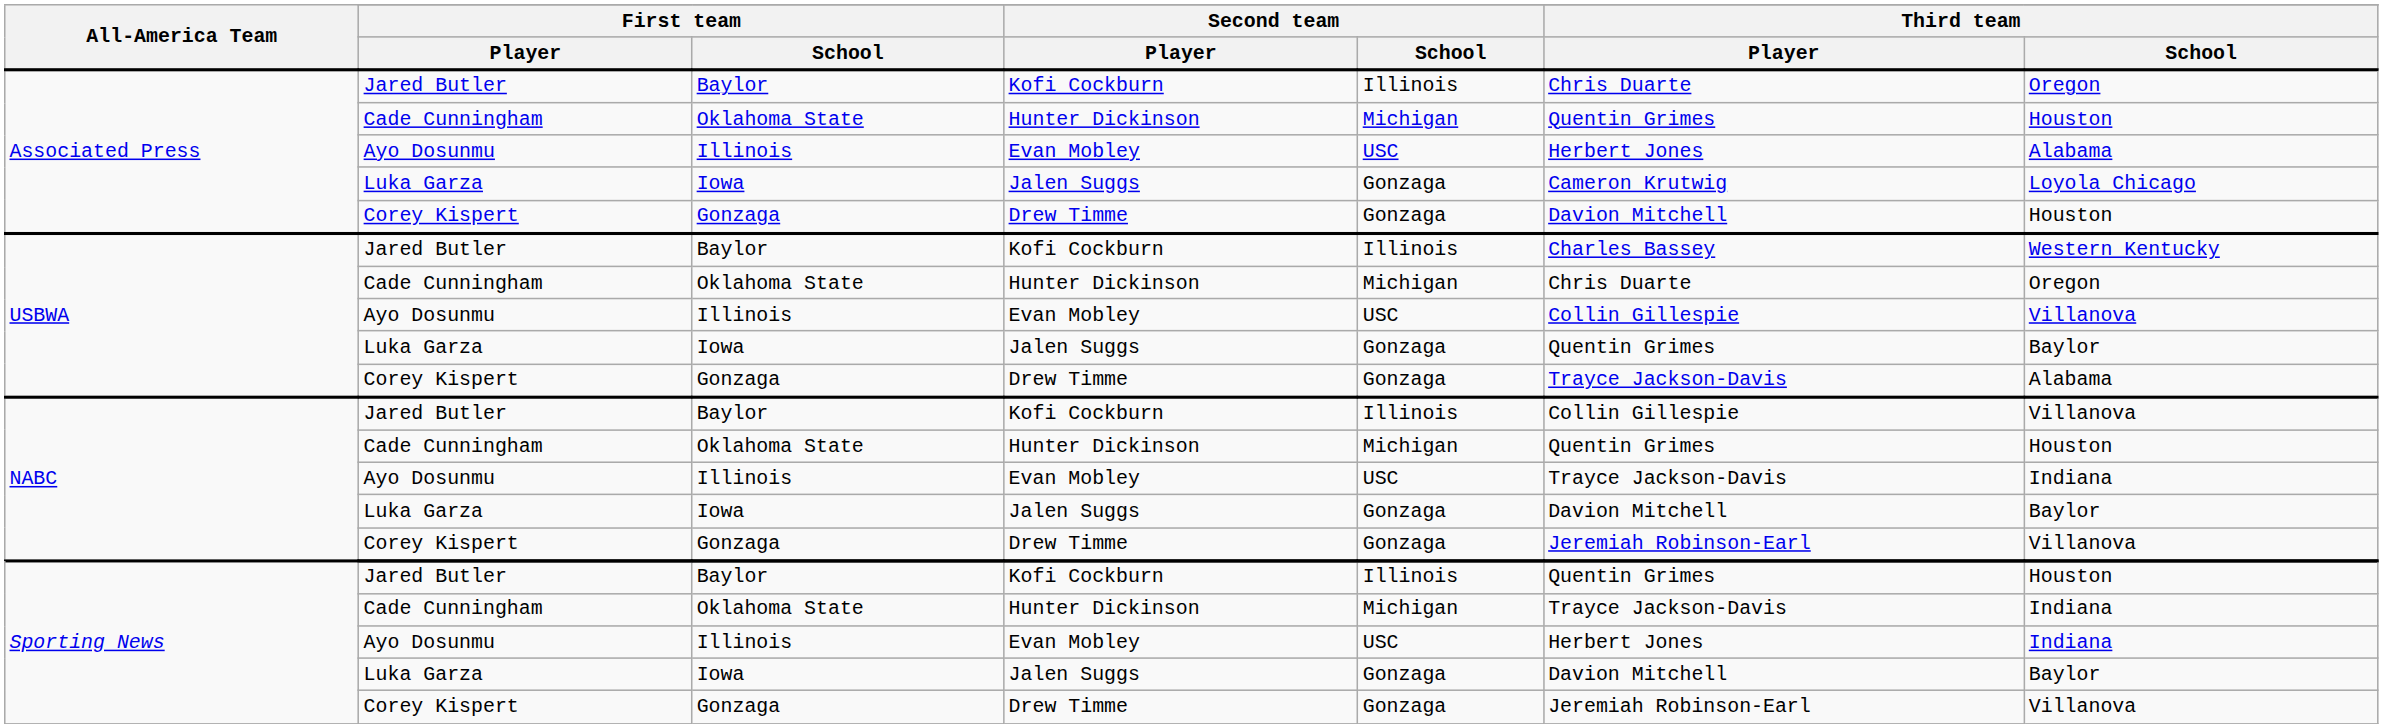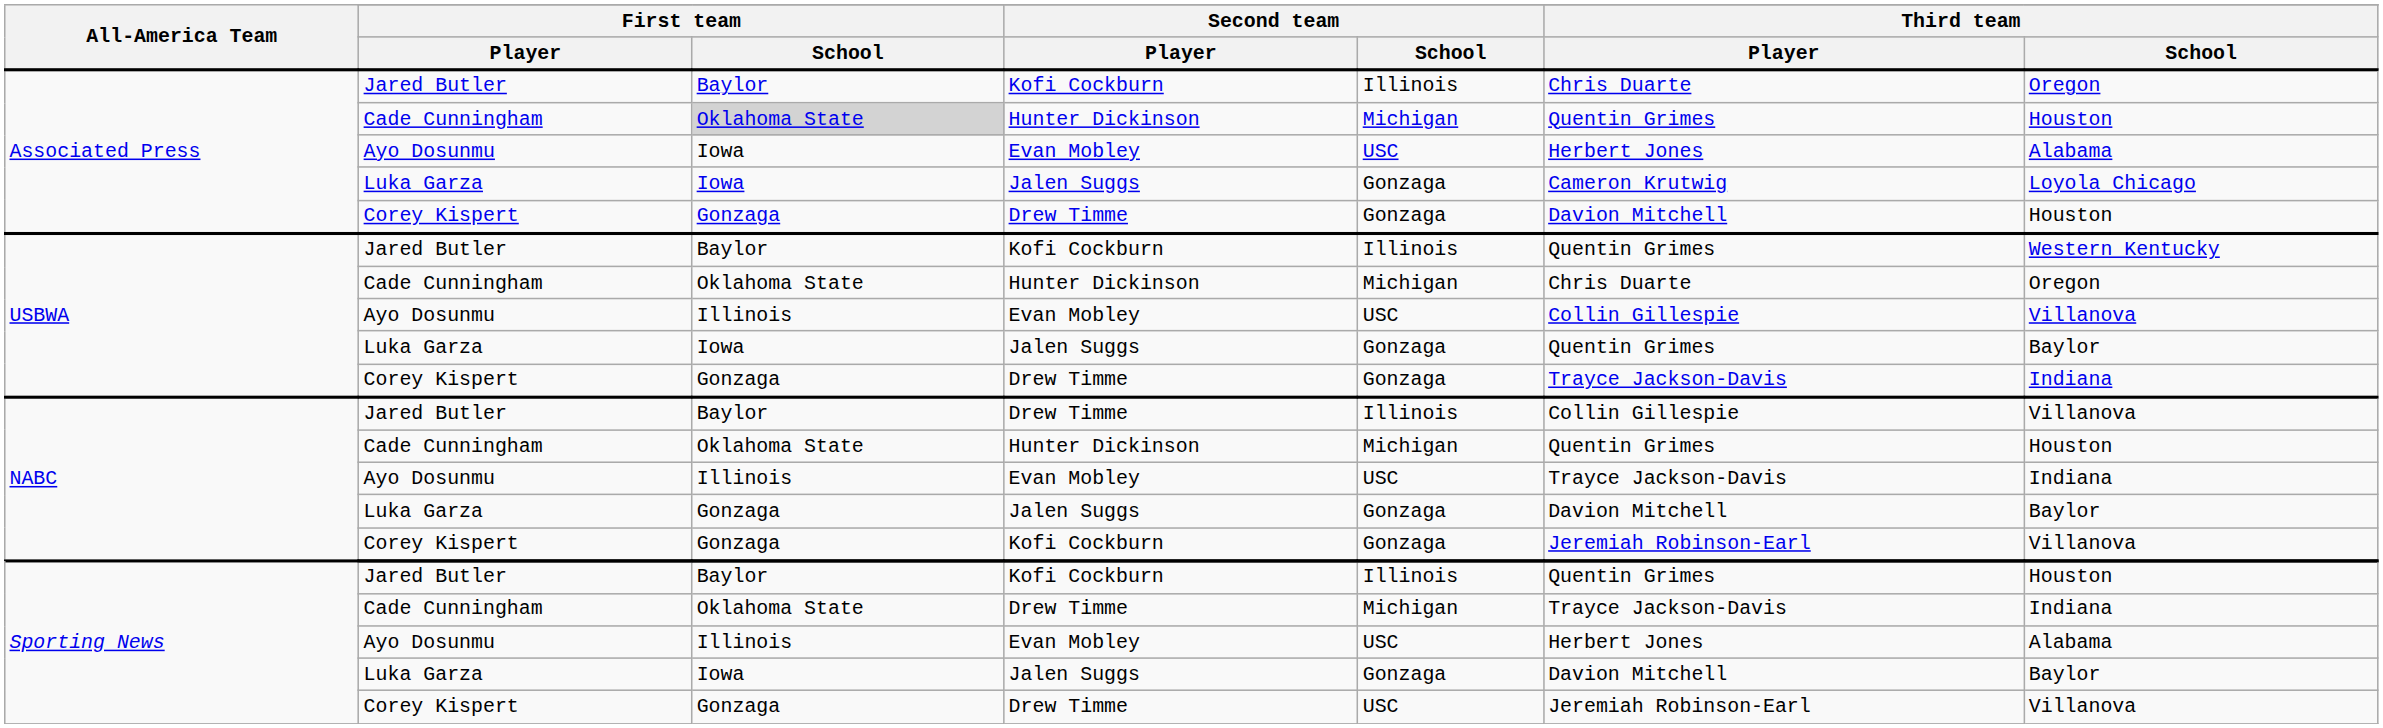 <table class="wikitable" style="width:98%;">
 <tr>
 <th rowspan=3>All-America Team</th>
 </tr>
 <tr>
 <th colspan=2>First team</th>
 <th colspan=2>Second team</th>
 <th colspan=2>Third team</th>
 </tr>
 <tr>
 <th>Player</th>
 <th>School</th>
 <th>Player</th>
 <th>School</th>
 <th>Player</th>
 <th>School</th>
 </tr>
 <tr>
 </tr>
 <tr style = "border-top:2px solid black;">
 <td rowspan=5><a href='#'>Associated Press</a></td>
 <td><a href='#'>Jared Butler</a></td>
 <td><a href='#'>Baylor</a></td>
 <td><a href='#'>Kofi Cockburn</a></td>
 <td>Illinois</td>
 <td><a href='#'>Chris Duarte</a></td>
 <td><a href='#'>Oregon</a></td>
 </tr>
 <tr>
 <td><a href='#'>Cade Cunningham</a></td>
-<td><a href='#'>Oklahoma State</a></td>
+<td style="background: lightgrey;"><a href='#'>Oklahoma State</a></td>
 <td><a href='#'>Hunter Dickinson</a></td>
 <td><a href='#'>Michigan</a></td>
 <td><a href='#'>Quentin Grimes</a></td>
 <td><a href='#'>Houston</a></td>
 </tr>
 <tr>
 <td><a href='#'>Ayo Dosunmu</a></td>
-<td><a href='#'>Illinois</a></td>
+<td>Iowa</td>
 <td><a href='#'>Evan Mobley</a></td>
 <td><a href='#'>USC</a></td>
 <td><a href='#'>Herbert Jones</a></td>
 <td><a href='#'>Alabama</a></td>
 </tr>
 <tr>
 <td><a href='#'>Luka Garza</a></td>
 <td><a href='#'>Iowa</a></td>
 <td><a href='#'>Jalen Suggs</a></td>
 <td>Gonzaga</td>
 <td><a href='#'>Cameron Krutwig</a></td>
 <td><a href='#'>Loyola Chicago</a></td>
 </tr>
 <tr>
 <td><a href='#'>Corey Kispert</a></td>
 <td><a href='#'>Gonzaga</a></td>
 <td><a href='#'>Drew Timme</a></td>
 <td>Gonzaga</td>
 <td><a href='#'>Davion Mitchell</a></td>
 <td>Houston</td>
 </tr>
 <tr style = "border-top:2px solid black;">
 <td rowspan=5><a href='#'>USBWA</a></td>
 <td>Jared Butler</td>
 <td>Baylor</td>
 <td>Kofi Cockburn</td>
 <td>Illinois</td>
-<td><a href='#'>Charles Bassey</a></td>
+<td>Quentin Grimes</td>
 <td><a href='#'>Western Kentucky</a></td>
 </tr>
 <tr>
 <td>Cade Cunningham</td>
 <td>Oklahoma State</td>
 <td>Hunter Dickinson</td>
 <td>Michigan</td>
 <td>Chris Duarte</td>
 <td>Oregon</td>
 </tr>
 <tr>
 <td>Ayo Dosunmu</td>
 <td>Illinois</td>
 <td>Evan Mobley</td>
 <td>USC</td>
 <td><a href='#'>Collin Gillespie</a></td>
 <td><a href='#'>Villanova</a></td>
 </tr>
 <tr>
 <td>Luka Garza</td>
 <td>Iowa</td>
 <td>Jalen Suggs</td>
 <td>Gonzaga</td>
 <td>Quentin Grimes</td>
 <td>Baylor</td>
 </tr>
 <tr>
 <td>Corey Kispert</td>
 <td>Gonzaga</td>
 <td>Drew Timme</td>
 <td>Gonzaga</td>
 <td><a href='#'>Trayce Jackson-Davis</a></td>
-<td>Alabama</td>
+<td><a href='#'>Indiana</a></td>
 </tr>
 <tr style = "border-top:2px solid black;">
 <td rowspan=5><a href='#'>NABC</a></td>
 <td>Jared Butler</td>
 <td>Baylor</td>
-<td>Kofi Cockburn</td>
+<td>Drew Timme</td>
 <td>Illinois</td>
 <td>Collin Gillespie</td>
 <td>Villanova</td>
 </tr>
 <tr>
 <td>Cade Cunningham</td>
 <td>Oklahoma State</td>
 <td>Hunter Dickinson</td>
 <td>Michigan</td>
 <td>Quentin Grimes</td>
 <td>Houston</td>
 </tr>
 <tr>
 <td>Ayo Dosunmu</td>
 <td>Illinois</td>
 <td>Evan Mobley</td>
 <td>USC</td>
 <td>Trayce Jackson-Davis</td>
 <td>Indiana</td>
 </tr>
 <tr>
 <td>Luka Garza</td>
-<td>Iowa</td>
+<td>Gonzaga</td>
 <td>Jalen Suggs</td>
 <td>Gonzaga</td>
 <td>Davion Mitchell</td>
 <td>Baylor</td>
 </tr>
 <tr>
 <td>Corey Kispert</td>
 <td>Gonzaga</td>
-<td>Drew Timme</td>
+<td>Kofi Cockburn</td>
 <td>Gonzaga</td>
 <td><a href='#'>Jeremiah Robinson-Earl</a></td>
 <td>Villanova</td>
 </tr>
 <tr style = "border-top:2px solid black;">
 <td rowspan=6><em><a href='#'>Sporting News</a></em></td>
 </tr>
 <tr style = "border-top:2px solid black;">
 <td>Jared Butler</td>
 <td>Baylor</td>
 <td>Kofi Cockburn</td>
 <td>Illinois</td>
 <td>Quentin Grimes</td>
 <td>Houston</td>
 </tr>
 <tr>
 <td>Cade Cunningham</td>
 <td>Oklahoma State</td>
-<td>Hunter Dickinson</td>
+<td>Drew Timme</td>
 <td>Michigan</td>
 <td>Trayce Jackson-Davis</td>
 <td>Indiana</td>
 </tr>
 <tr>
 <td>Ayo Dosunmu</td>
 <td>Illinois</td>
 <td>Evan Mobley</td>
 <td>USC</td>
 <td>Herbert Jones</td>
-<td><a href='#'>Indiana</a></td>
+<td>Alabama</td>
 </tr>
 <tr>
 <td>Luka Garza</td>
 <td>Iowa</td>
 <td>Jalen Suggs</td>
 <td>Gonzaga</td>
 <td>Davion Mitchell</td>
 <td>Baylor</td>
 </tr>
 <tr>
 <td>Corey Kispert</td>
 <td>Gonzaga</td>
 <td>Drew Timme</td>
-<td>Gonzaga</td>
+<td>USC</td>
 <td>Jeremiah Robinson-Earl</td>
 <td>Villanova</td>
 </tr>
 </table>
